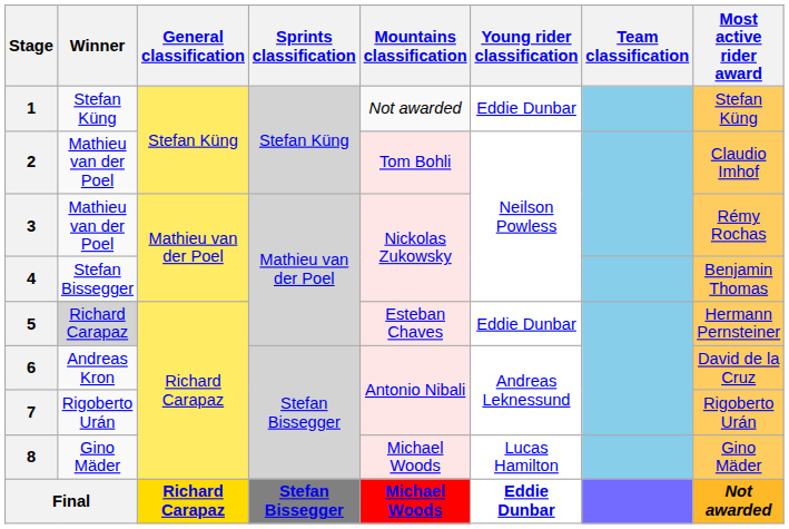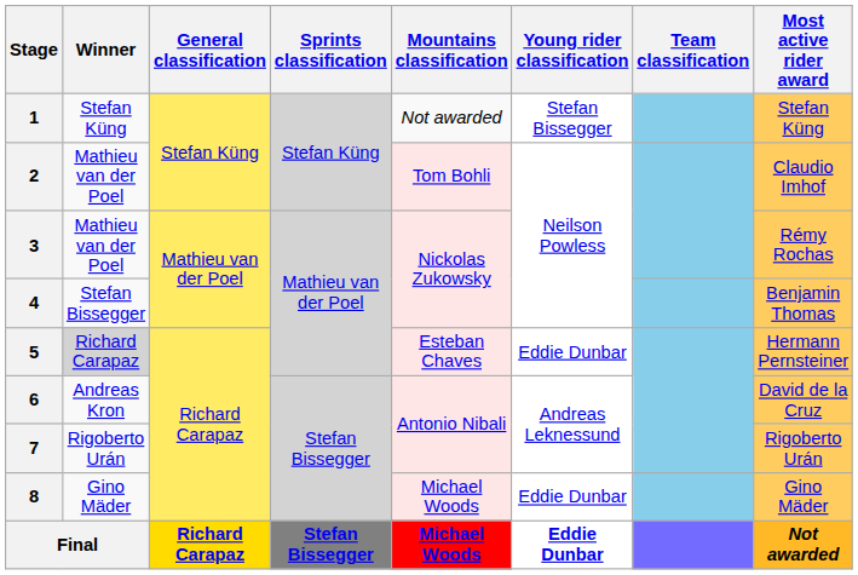 <table class="wikitable" style="text-align: center; font-size:smaller;">
 <tr style="background:#efefef;">
 <th scope="col" style="width:2%;">Stage</th>
 <th scope="col" style="width:12%;">Winner</th>
 <th scope="col" style="width:12%;"><a href='#'>General classification</a><br></th>
 <th scope="col" style="width:12%;"><a href='#'>Sprints classification</a><br></th>
 <th scope="col" style="width:12%;"><a href='#'>Mountains classification</a><br></th>
 <th scope="col" style="width:12%;"><a href='#'>Young rider classification</a><br></th>
 <th scope="col" style="width:12%;"><a href='#'>Team classification</a></th>
 <th scope="col" style="width:12%;"><a href='#'>Most active rider award</a><br></th>
 </tr>
 <tr>
 <th>1</th>
 <td><a href='#'>Stefan Küng</a></td>
 <td style="background:#FFEB64;" rowspan="2"><a href='#'>Stefan Küng</a></td>
 <td style="background:lightgrey;" rowspan="2"><a href='#'>Stefan Küng</a></td>
 <td><em>Not awarded</em></td>
-<td style="background:white;"><a href='#'>Eddie Dunbar</a></td>
+<td style="background:white;"><a href='#'>Stefan Bissegger</a></td>
 <td style="background:skyblue;"></td>
 <td style="background:#FFCD5F;"><a href='#'>Stefan Küng</a></td>
 </tr>
 <tr>
 <th>2</th>
 <td><a href='#'>Mathieu van der Poel</a></td>
 <td style="background:#FFE6E6;"><a href='#'>Tom Bohli</a></td>
 <td style="background:white;" rowspan="3"><a href='#'>Neilson Powless</a></td>
 <td style="background:skyblue;" rowspan="2"></td>
 <td style="background:#FFCD5F;"><a href='#'>Claudio Imhof</a></td>
 </tr>
 <tr>
 <th>3</th>
 <td><a href='#'>Mathieu van der Poel</a></td>
 <td style="background:#FFEB64;" rowspan="2"><a href='#'>Mathieu van der Poel</a></td>
 <td style="background:lightgrey;" rowspan="3"><a href='#'>Mathieu van der Poel</a></td>
 <td style="background:#FFE6E6;" rowspan="2"><a href='#'>Nickolas Zukowsky</a></td>
 <td style="background:#FFCD5F;"><a href='#'>Rémy Rochas</a></td>
 </tr>
 <tr>
 <th>4</th>
 <td><a href='#'>Stefan Bissegger</a></td>
 <td style="background:skyblue;"></td>
 <td style="background:#FFCD5F;"><a href='#'>Benjamin Thomas</a></td>
 </tr>
 <tr>
 <th>5</th>
 <td style="background: lightgrey;"><a href='#'>Richard Carapaz</a></td>
 <td style="background:#FFEB64;" rowspan="4"><a href='#'>Richard Carapaz</a></td>
 <td style="background:#FFE6E6;"><a href='#'>Esteban Chaves</a></td>
 <td style="background:white;"><a href='#'>Eddie Dunbar</a></td>
 <td style="background:skyblue;" rowspan="3"></td>
 <td style="background:#FFCD5F;"><a href='#'>Hermann Pernsteiner</a></td>
 </tr>
 <tr>
 <th>6</th>
 <td><a href='#'>Andreas Kron</a></td>
 <td style="background:lightgrey;" rowspan="3"><a href='#'>Stefan Bissegger</a></td>
 <td style="background:#FFE6E6;" rowspan="2"><a href='#'>Antonio Nibali</a></td>
 <td style="background:white;" rowspan="2"><a href='#'>Andreas Leknessund</a></td>
 <td style="background:#FFCD5F;"><a href='#'>David de la Cruz</a></td>
 </tr>
 <tr>
 <th>7</th>
 <td><a href='#'>Rigoberto Urán</a></td>
 <td style="background:#FFCD5F;"><a href='#'>Rigoberto Urán</a></td>
 </tr>
 <tr>
 <th>8</th>
 <td><a href='#'>Gino Mäder</a></td>
 <td style="background:#FFE6E6;"><a href='#'>Michael Woods</a></td>
-<td style="background:white;"><a href='#'>Lucas Hamilton</a></td>
+<td style="background:white;"><a href='#'>Eddie Dunbar</a></td>
 <td style="background:skyblue;"></td>
 <td style="background:#FFCD5F;"><a href='#'>Gino Mäder</a></td>
 </tr>
 <tr>
 <th colspan="2">Final</th>
 <th style="background:#FFDB00;"><a href='#'>Richard Carapaz</a></th>
 <th style="background:gray;"><a href='#'>Stefan Bissegger</a></th>
 <th style="background:#f00;"><a href='#'>Michael Woods</a></th>
 <th style="background:white;"><a href='#'>Eddie Dunbar</a></th>
 <th style="background:#736aff;"></th>
 <th style="background:#FFB927;"><em>Not awarded</em></th>
 </tr>
 </table>
